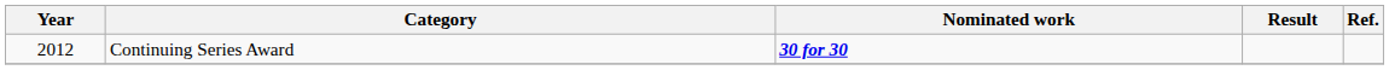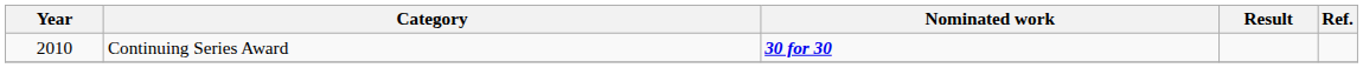 <table class=wikitable>
 <tr>
 <th scope="col" style="width:5em;">Year</th>
 <th scope="col" style="width:36em;">Category</th>
 <th scope="col" style="width:25em;">Nominated work</th>
 <th scope="col" style="width:5em;">Result</th>
 <th>Ref.</th>
 </tr>
 <tr>
-<td style="text-align:center;">2012</td>
+<td style="text-align:center;">2010</td>
 <td>Continuing Series Award</td>
 <td><strong><em><a href='#'>30 for 30</a></em> </strong></td>
 <td></td>
 <td style="text-align:center;"></td>
 </tr>
 <tr>
 </tr>
 </table>
